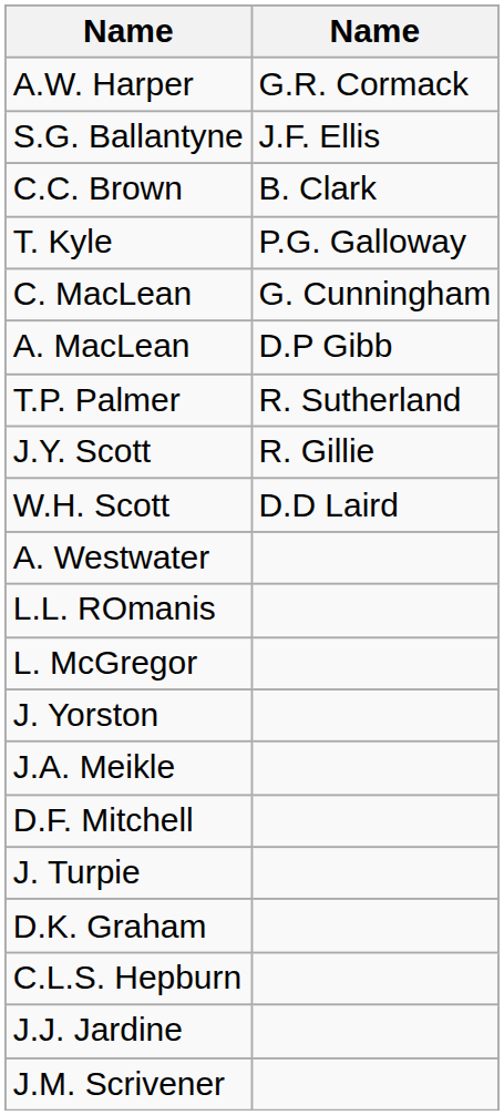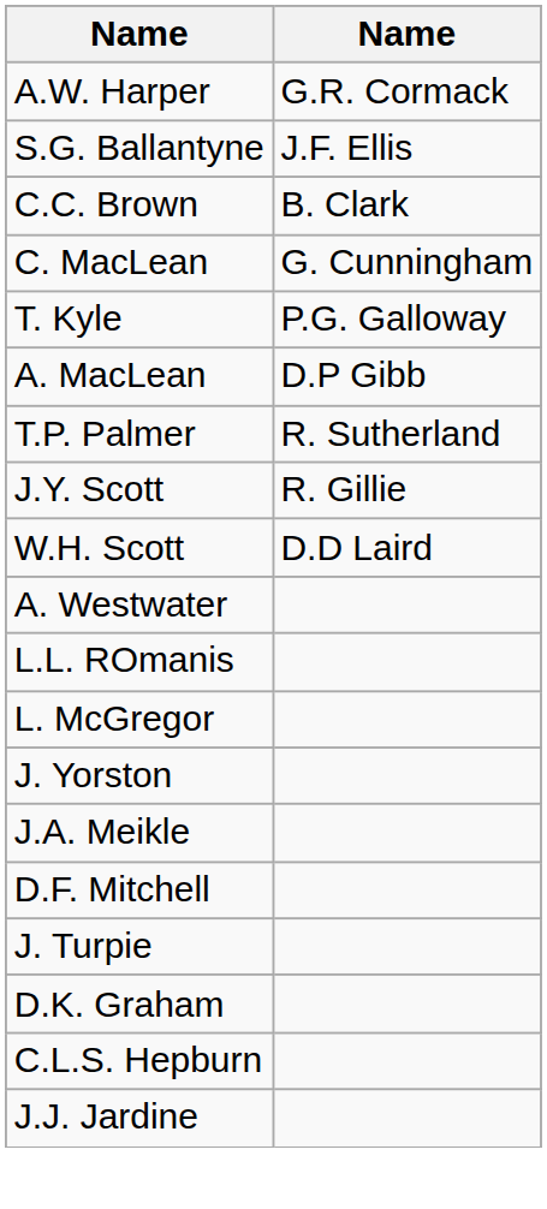 <table class="wikitable">
 <tr>
 <th>Name</th>
 <th>Name</th>
 </tr>
 <tr>
 <td>A.W. Harper</td>
 <td>G.R. Cormack</td>
 </tr>
 <tr>
 <td>S.G. Ballantyne</td>
 <td>J.F. Ellis</td>
 </tr>
 <tr>
 <td>C.C. Brown</td>
 <td>B. Clark</td>
 </tr>
 <tr>
+<td>C. MacLean</td>
+<td>G. Cunningham</td>
+</tr>
+<tr>
 <td>T. Kyle</td>
 <td>P.G. Galloway</td>
-</tr>
-<tr>
-<td>C. MacLean</td>
-<td>G. Cunningham</td>
 </tr>
 <tr>
 <td>A. MacLean</td>
 <td>D.P Gibb</td>
 </tr>
 <tr>
 <td>T.P. Palmer</td>
 <td>R. Sutherland</td>
 </tr>
 <tr>
 <td>J.Y. Scott</td>
 <td>R. Gillie</td>
 </tr>
 <tr>
 <td>W.H. Scott</td>
 <td>D.D Laird</td>
 </tr>
 <tr>
 <td>A. Westwater</td>
 <td></td>
 </tr>
 <tr>
 <td>L.L. ROmanis</td>
 <td></td>
 </tr>
 <tr>
 <td>L. McGregor</td>
 <td></td>
 </tr>
 <tr>
 <td>J. Yorston</td>
 <td></td>
 </tr>
 <tr>
 <td>J.A. Meikle</td>
 <td></td>
 </tr>
 <tr>
 <td>D.F. Mitchell</td>
 <td></td>
 </tr>
 <tr>
 <td>J. Turpie</td>
 <td></td>
 </tr>
 <tr>
 <td>D.K. Graham</td>
 <td></td>
 </tr>
 <tr>
 <td>C.L.S. Hepburn</td>
 <td></td>
 </tr>
 <tr>
 <td>J.J. Jardine</td>
 <td></td>
 </tr>
-<tr>
-<td>J.M. Scrivener</td>
-<td></td>
-</tr>
 </table>
